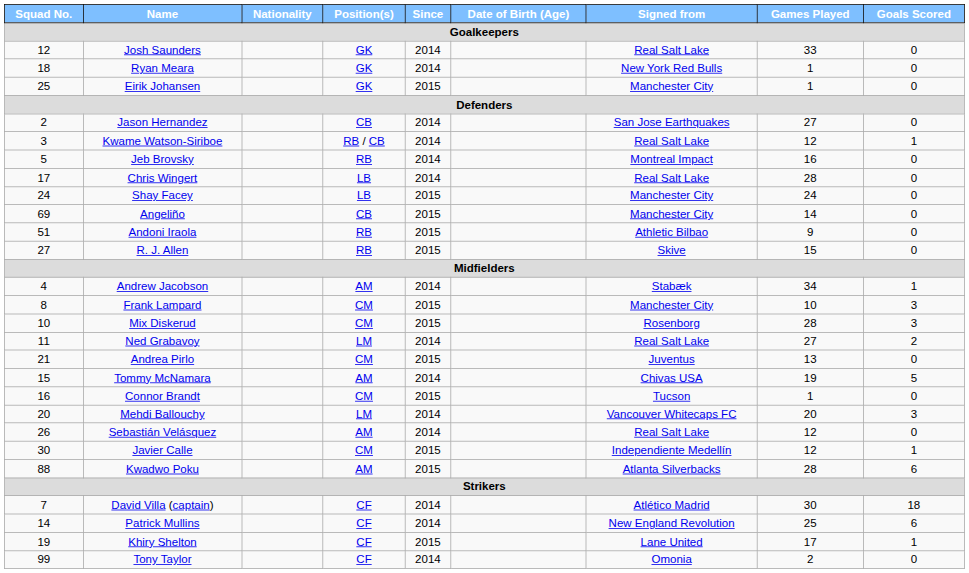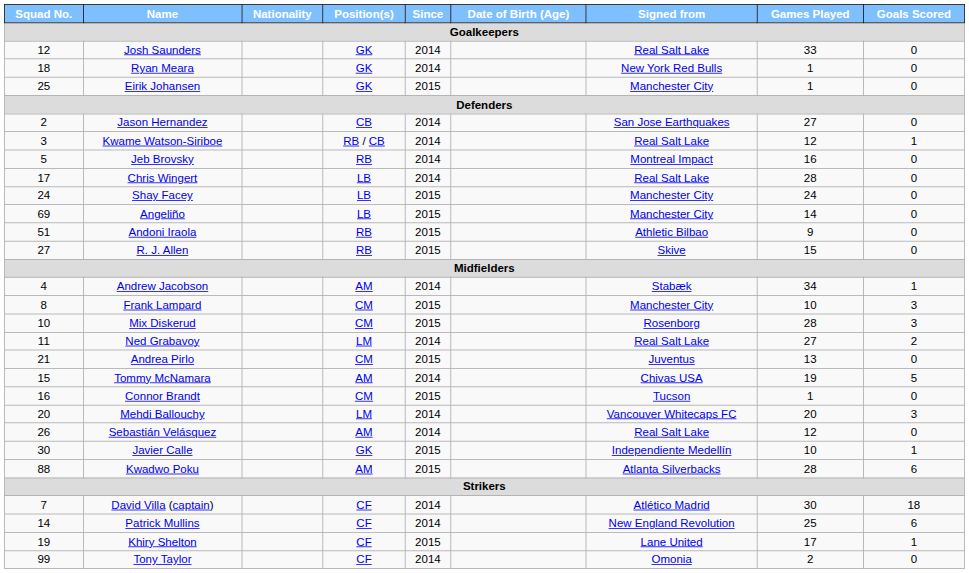 <table class="wikitable" style="text-align:center; font-size:90%; width:95%;">
 <tr>
 <th style="background:#7EBFFF; color:#fff; border:1px solid #0e0e0e; text-align:center;">Squad No.</th>
 <th style="background:#7EBFFF; color:#fff; border:1px solid #0e0e0e; text-align:center;">Name</th>
 <th style="background:#7EBFFF; color:#fff; border:1px solid #0e0e0e; text-align:center;">Nationality</th>
 <th style="background:#7EBFFF; color:#fff; border:1px solid #0e0e0e; text-align:center;">Position(s)</th>
 <th style="background:#7EBFFF; color:#fff; border:1px solid #0e0e0e; text-align:center;">Since</th>
 <th style="background:#7EBFFF; color:#fff; border:1px solid #0e0e0e; text-align:center;">Date of Birth (Age)</th>
 <th style="background:#7EBFFF; color:#fff; border:1px solid #0e0e0e; text-align:center;">Signed from</th>
 <th style="background:#7EBFFF; color:#fff; border:1px solid #0e0e0e; text-align:center;">Games Played</th>
 <th style="background:#7EBFFF; color:#fff; border:1px solid #0e0e0e; text-align:center;">Goals Scored</th>
 </tr>
 <tr>
 <th colspan="9" style="background:#dcdcdc; text-align:center;">Goalkeepers</th>
 </tr>
 <tr>
 <td>12</td>
 <td><a href='#'>Josh Saunders</a></td>
 <td></td>
 <td><a href='#'>GK</a></td>
 <td>2014</td>
 <td></td>
 <td> <a href='#'>Real Salt Lake</a></td>
 <td>33</td>
 <td>0</td>
 </tr>
 <tr>
 <td>18</td>
 <td><a href='#'>Ryan Meara</a></td>
 <td></td>
 <td><a href='#'>GK</a></td>
 <td>2014</td>
 <td></td>
 <td> <a href='#'>New York Red Bulls</a></td>
 <td>1</td>
 <td>0</td>
 </tr>
 <tr>
 <td>25</td>
 <td><a href='#'>Eirik Johansen</a></td>
 <td></td>
 <td><a href='#'>GK</a></td>
 <td>2015</td>
 <td></td>
 <td> <a href='#'>Manchester City</a></td>
 <td>1</td>
 <td>0</td>
 </tr>
 <tr>
 <th colspan="9" style="background:#dcdcdc; text-align:center;"><strong>Defenders</strong></th>
 </tr>
 <tr>
 <td>2</td>
 <td><a href='#'>Jason Hernandez</a></td>
 <td></td>
 <td><a href='#'>CB</a></td>
 <td>2014</td>
 <td></td>
 <td> <a href='#'>San Jose Earthquakes</a></td>
 <td>27</td>
 <td>0</td>
 </tr>
 <tr>
 <td>3</td>
 <td><a href='#'>Kwame Watson-Siriboe</a></td>
 <td></td>
 <td><a href='#'>RB</a> / <a href='#'>CB</a></td>
 <td>2014</td>
 <td></td>
 <td> <a href='#'>Real Salt Lake</a></td>
 <td>12</td>
 <td>1</td>
 </tr>
 <tr>
 <td>5</td>
 <td><a href='#'>Jeb Brovsky</a></td>
 <td></td>
 <td><a href='#'>RB</a></td>
 <td>2014</td>
 <td></td>
 <td> <a href='#'>Montreal Impact</a></td>
 <td>16</td>
 <td>0</td>
 </tr>
 <tr>
 <td>17</td>
 <td><a href='#'>Chris Wingert</a></td>
 <td></td>
 <td><a href='#'>LB</a></td>
 <td>2014</td>
 <td></td>
 <td> <a href='#'>Real Salt Lake</a></td>
 <td>28</td>
 <td>0</td>
 </tr>
 <tr>
 <td>24</td>
 <td><a href='#'>Shay Facey</a></td>
 <td></td>
 <td><a href='#'>LB</a></td>
 <td>2015</td>
 <td></td>
 <td> <a href='#'>Manchester City</a></td>
 <td>24</td>
 <td>0</td>
 </tr>
 <tr>
 <td>69</td>
 <td><a href='#'>Angeliño</a></td>
 <td></td>
-<td><a href='#'>CB</a></td>
+<td><a href='#'>LB</a></td>
 <td>2015</td>
 <td></td>
 <td> <a href='#'>Manchester City</a></td>
 <td>14</td>
 <td>0</td>
 </tr>
 <tr>
 <td>51</td>
 <td><a href='#'>Andoni Iraola</a></td>
 <td></td>
 <td><a href='#'>RB</a></td>
 <td>2015</td>
 <td></td>
 <td> <a href='#'>Athletic Bilbao</a></td>
 <td>9</td>
 <td>0</td>
 </tr>
 <tr>
 <td>27</td>
 <td><a href='#'>R. J. Allen</a></td>
 <td></td>
 <td><a href='#'>RB</a></td>
 <td>2015</td>
 <td></td>
 <td> <a href='#'>Skive</a></td>
 <td>15</td>
 <td>0</td>
 </tr>
 <tr>
 <th colspan="10" style="background:#dcdcdc; text-align:center;">Midfielders</th>
 </tr>
 <tr>
 <td>4</td>
 <td><a href='#'>Andrew Jacobson</a></td>
 <td></td>
 <td><a href='#'>AM</a></td>
 <td>2014</td>
 <td></td>
 <td> <a href='#'>Stabæk</a></td>
 <td>34</td>
 <td>1</td>
 </tr>
 <tr>
 <td>8</td>
 <td><a href='#'>Frank Lampard</a></td>
 <td></td>
 <td><a href='#'>CM</a></td>
 <td>2015</td>
 <td></td>
 <td> <a href='#'>Manchester City</a></td>
 <td>10</td>
 <td>3</td>
 </tr>
 <tr>
 <td>10</td>
 <td><a href='#'>Mix Diskerud</a></td>
 <td></td>
 <td><a href='#'>CM</a></td>
 <td>2015</td>
 <td></td>
 <td> <a href='#'>Rosenborg</a></td>
 <td>28</td>
 <td>3</td>
 </tr>
 <tr>
 <td>11</td>
 <td><a href='#'>Ned Grabavoy</a></td>
 <td></td>
 <td><a href='#'>LM</a></td>
 <td>2014</td>
 <td></td>
 <td> <a href='#'>Real Salt Lake</a></td>
 <td>27</td>
 <td>2</td>
 </tr>
 <tr>
 <td>21</td>
 <td><a href='#'>Andrea Pirlo</a></td>
 <td></td>
 <td><a href='#'>CM</a></td>
 <td>2015</td>
 <td></td>
 <td> <a href='#'>Juventus</a></td>
 <td>13</td>
 <td>0</td>
 </tr>
 <tr>
 <td>15</td>
 <td><a href='#'>Tommy McNamara</a></td>
 <td></td>
 <td><a href='#'>AM</a></td>
 <td>2014</td>
 <td></td>
 <td> <a href='#'>Chivas USA</a></td>
 <td>19</td>
 <td>5</td>
 </tr>
 <tr>
 <td>16</td>
 <td><a href='#'>Connor Brandt</a></td>
 <td></td>
 <td><a href='#'>CM</a></td>
 <td>2015</td>
 <td></td>
 <td> <a href='#'>Tucson</a></td>
 <td>1</td>
 <td>0</td>
 </tr>
 <tr>
 <td>20</td>
 <td><a href='#'>Mehdi Ballouchy</a></td>
 <td></td>
 <td><a href='#'>LM</a></td>
 <td>2014</td>
 <td></td>
 <td> <a href='#'>Vancouver Whitecaps FC</a></td>
 <td>20</td>
 <td>3</td>
 </tr>
 <tr>
 <td>26</td>
 <td><a href='#'>Sebastián Velásquez</a></td>
 <td></td>
 <td><a href='#'>AM</a></td>
 <td>2014</td>
 <td></td>
 <td> <a href='#'>Real Salt Lake</a></td>
 <td>12</td>
 <td>0</td>
 </tr>
 <tr>
 <td>30</td>
 <td><a href='#'>Javier Calle</a></td>
 <td></td>
-<td><a href='#'>CM</a></td>
+<td><a href='#'>GK</a></td>
 <td>2015</td>
 <td></td>
 <td> <a href='#'>Independiente Medellín</a></td>
-<td>12</td>
+<td>10</td>
 <td>1</td>
 </tr>
 <tr>
 <td>88</td>
 <td><a href='#'>Kwadwo Poku</a></td>
 <td></td>
 <td><a href='#'>AM</a></td>
 <td>2015</td>
 <td></td>
 <td> <a href='#'>Atlanta Silverbacks</a></td>
 <td>28</td>
 <td>6</td>
 </tr>
 <tr>
 <th colspan="10" style="background:#dcdcdc; text-align:center;">Strikers</th>
 </tr>
 <tr>
 <td>7</td>
 <td><a href='#'>David Villa</a> (<a href='#'>captain</a>)</td>
 <td></td>
 <td><a href='#'>CF</a></td>
 <td>2014</td>
 <td></td>
 <td> <a href='#'>Atlético Madrid</a></td>
 <td>30</td>
 <td>18</td>
 </tr>
 <tr>
 <td>14</td>
 <td><a href='#'>Patrick Mullins</a></td>
 <td></td>
 <td><a href='#'>CF</a></td>
 <td>2014</td>
 <td></td>
 <td> <a href='#'>New England Revolution</a></td>
 <td>25</td>
 <td>6</td>
 </tr>
 <tr>
 <td>19</td>
 <td><a href='#'>Khiry Shelton</a></td>
 <td></td>
 <td><a href='#'>CF</a></td>
 <td>2015</td>
 <td></td>
 <td> <a href='#'>Lane United</a></td>
 <td>17</td>
 <td>1</td>
 </tr>
 <tr>
 <td>99</td>
 <td><a href='#'>Tony Taylor</a></td>
 <td></td>
 <td><a href='#'>CF</a></td>
 <td>2014</td>
 <td></td>
 <td> <a href='#'>Omonia</a></td>
 <td>2</td>
 <td>0</td>
 </tr>
 </table>
